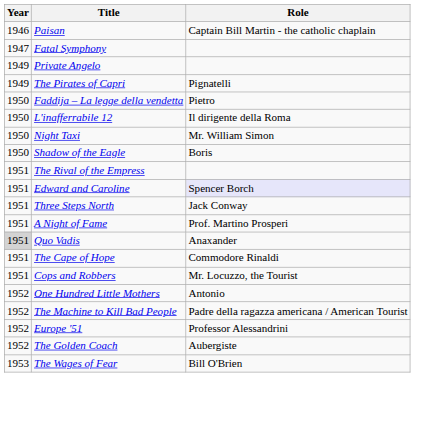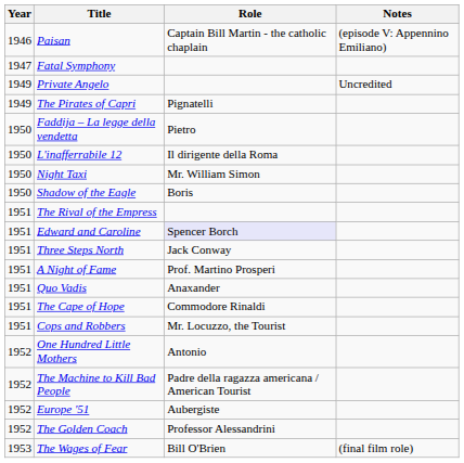 <table class="wikitable">
 <tr>
 <th>Year</th>
 <th>Title</th>
 <th>Role</th>
+<th>Notes</th>
 </tr>
 <tr>
 <td>1946</td>
 <td><em><a href='#'>Paisan</a></em></td>
 <td>Captain Bill Martin - the catholic chaplain</td>
+<td>(episode V: Appennino Emiliano)</td>
 </tr>
 <tr>
 <td>1947</td>
 <td><em><a href='#'>Fatal Symphony</a></em></td>
+<td></td>
 <td></td>
 </tr>
 <tr>
 <td>1949</td>
 <td><em><a href='#'>Private Angelo</a></em></td>
 <td></td>
+<td>Uncredited</td>
 </tr>
 <tr>
 <td>1949</td>
 <td><em><a href='#'>The Pirates of Capri</a></em></td>
 <td>Pignatelli</td>
+<td></td>
 </tr>
 <tr>
 <td>1950</td>
 <td><em><a href='#'>Faddija – La legge della vendetta</a></em></td>
 <td>Pietro</td>
+<td></td>
 </tr>
 <tr>
 <td>1950</td>
 <td><em><a href='#'>L'inafferrabile 12</a></em></td>
 <td>Il dirigente della Roma</td>
+<td></td>
 </tr>
 <tr>
 <td>1950</td>
 <td><em><a href='#'>Night Taxi</a></em></td>
 <td>Mr. William Simon</td>
+<td></td>
 </tr>
 <tr>
 <td>1950</td>
 <td><em><a href='#'>Shadow of the Eagle</a></em></td>
 <td>Boris</td>
+<td></td>
 </tr>
 <tr>
 <td>1951</td>
 <td><em><a href='#'>The Rival of the Empress</a></em></td>
+<td></td>
 <td></td>
 </tr>
 <tr>
 <td>1951</td>
 <td><em><a href='#'>Edward and Caroline</a></em></td>
 <td style="background: lavender;">Spencer Borch</td>
+<td></td>
 </tr>
 <tr>
 <td>1951</td>
 <td><em><a href='#'>Three Steps North</a></em></td>
 <td>Jack Conway</td>
+<td></td>
 </tr>
 <tr>
 <td>1951</td>
 <td><em><a href='#'>A Night of Fame</a></em></td>
 <td>Prof. Martino Prosperi</td>
+<td></td>
 </tr>
 <tr>
-<td style="background: lightgrey;">1951</td>
+<td>1951</td>
 <td><em><a href='#'>Quo Vadis</a></em></td>
 <td>Anaxander</td>
+<td></td>
 </tr>
 <tr>
 <td>1951</td>
 <td><em><a href='#'>The Cape of Hope</a></em></td>
 <td>Commodore Rinaldi</td>
+<td></td>
 </tr>
 <tr>
 <td>1951</td>
 <td><em><a href='#'>Cops and Robbers</a></em></td>
 <td>Mr. Locuzzo, the Tourist</td>
+<td></td>
 </tr>
 <tr>
 <td>1952</td>
 <td><em><a href='#'>One Hundred Little Mothers</a></em></td>
 <td>Antonio</td>
+<td></td>
 </tr>
 <tr>
 <td>1952</td>
 <td><em><a href='#'>The Machine to Kill Bad People</a></em></td>
 <td>Padre della ragazza americana / American Tourist</td>
+<td></td>
 </tr>
 <tr>
 <td>1952</td>
 <td><em><a href='#'>Europe '51</a></em></td>
-<td>Professor Alessandrini</td>
+<td>Aubergiste</td>
+<td></td>
 </tr>
 <tr>
 <td>1952</td>
 <td><em><a href='#'>The Golden Coach</a></em></td>
-<td>Aubergiste</td>
+<td>Professor Alessandrini</td>
+<td></td>
 </tr>
 <tr>
 <td>1953</td>
 <td><em><a href='#'>The Wages of Fear</a></em></td>
 <td>Bill O'Brien</td>
+<td>(final film role)</td>
 </tr>
 </table>
